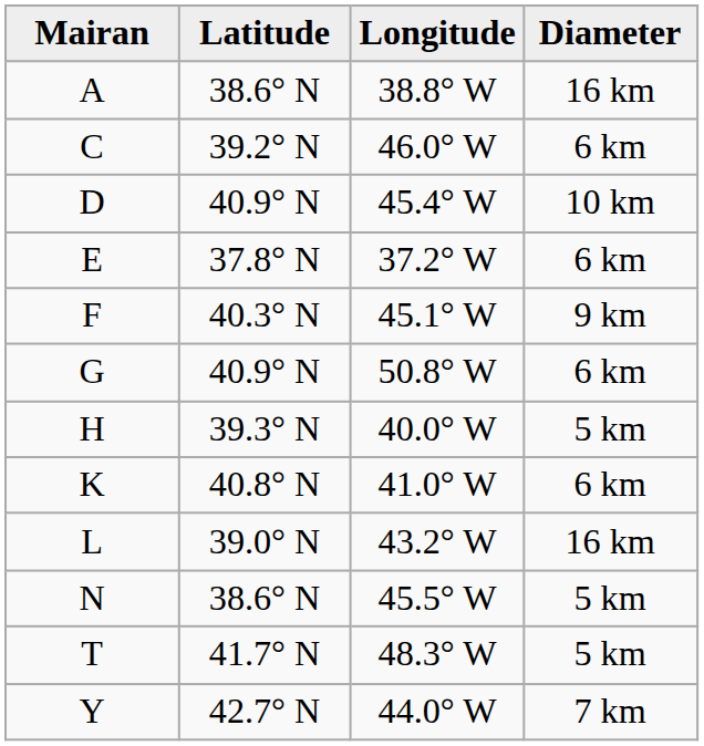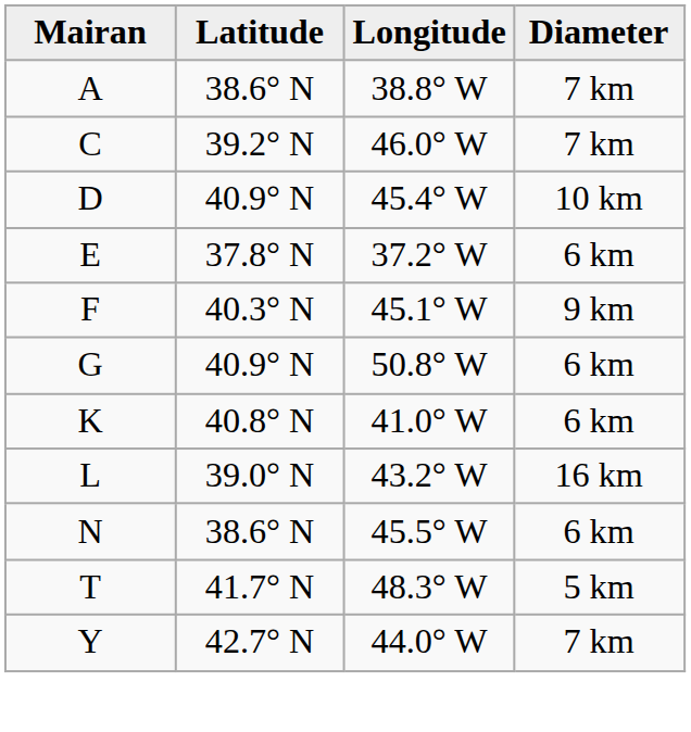 <table class="wikitable">
 <tr>
 <th width="25%" style="background:#eeeeee;">Mairan</th>
 <th width="25%" style="background:#eeeeee;">Latitude</th>
 <th width="25%" style="background:#eeeeee;">Longitude</th>
 <th width="25%" style="background:#eeeeee;">Diameter</th>
 </tr>
 <tr>
 <td align="center">A</td>
 <td align="center">38.6° N</td>
 <td align="center">38.8° W</td>
-<td align="center">16 km</td>
+<td align="center">7 km</td>
 </tr>
 <tr>
 <td align="center">C</td>
 <td align="center">39.2° N</td>
 <td align="center">46.0° W</td>
-<td align="center">6 km</td>
+<td align="center">7 km</td>
 </tr>
 <tr>
 <td align="center">D</td>
 <td align="center">40.9° N</td>
 <td align="center">45.4° W</td>
 <td align="center">10 km</td>
 </tr>
 <tr>
 <td align="center">E</td>
 <td align="center">37.8° N</td>
 <td align="center">37.2° W</td>
 <td align="center">6 km</td>
 </tr>
 <tr>
 <td align="center">F</td>
 <td align="center">40.3° N</td>
 <td align="center">45.1° W</td>
 <td align="center">9 km</td>
 </tr>
 <tr>
 <td align="center">G</td>
 <td align="center">40.9° N</td>
 <td align="center">50.8° W</td>
 <td align="center">6 km</td>
 </tr>
 <tr>
-<td align="center">H</td>
-<td align="center">39.3° N</td>
-<td align="center">40.0° W</td>
-<td align="center">5 km</td>
-</tr>
-<tr>
 <td align="center">K</td>
 <td align="center">40.8° N</td>
 <td align="center">41.0° W</td>
 <td align="center">6 km</td>
 </tr>
 <tr>
 <td align="center">L</td>
 <td align="center">39.0° N</td>
 <td align="center">43.2° W</td>
 <td align="center">16 km</td>
 </tr>
 <tr>
 <td align="center">N</td>
 <td align="center">38.6° N</td>
 <td align="center">45.5° W</td>
-<td align="center">5 km</td>
+<td align="center">6 km</td>
 </tr>
 <tr>
 <td align="center">T</td>
 <td align="center">41.7° N</td>
 <td align="center">48.3° W</td>
 <td align="center">5 km</td>
 </tr>
 <tr>
 <td align="center">Y</td>
 <td align="center">42.7° N</td>
 <td align="center">44.0° W</td>
 <td align="center">7 km</td>
 </tr>
 </table>
